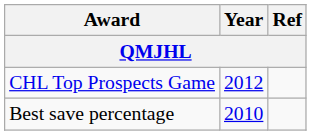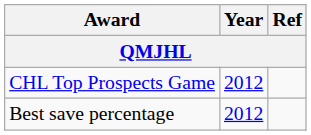 <table class="wikitable">
 <tr>
 <th>Award</th>
 <th>Year</th>
 <th>Ref</th>
 </tr>
 <tr>
 <th colspan="3"><a href='#'>QMJHL</a></th>
 </tr>
 <tr>
 <td><a href='#'>CHL Top Prospects Game</a></td>
 <td><a href='#'>2012</a></td>
 <td></td>
 </tr>
 <tr>
 <td>Best save percentage</td>
-<td><a href='#'>2010</a></td>
+<td><a href='#'>2012</a></td>
 <td></td>
 </tr>
 </table>
